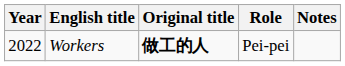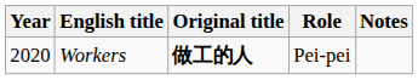 <table class="wikitable sortable">
 <tr>
 <th>Year</th>
 <th>English title</th>
 <th>Original title</th>
 <th>Role</th>
 <th class="unsortable">Notes</th>
 </tr>
 <tr>
-<td>2022</td>
+<td>2020</td>
 <td><em>Workers</em></td>
 <td><strong>做工的人</strong></td>
 <td>Pei-pei</td>
 <td></td>
 </tr>
 </table>
